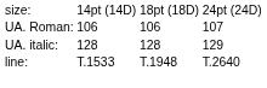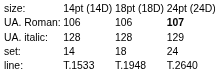 <table style="margin-left:40px;">
 <tr>
 <td>size:</td>
 <td>14pt (14D)</td>
 <td>18pt (18D)</td>
 <td>24pt (24D)</td>
 </tr>
 <tr>
 <td>UA. Roman:</td>
 <td>106</td>
 <td>106</td>
-<td>107</td>
+<td><strong>107</strong></td>
 </tr>
 <tr>
 <td>UA. italic:</td>
 <td>128</td>
 <td>128</td>
 <td>129</td>
 </tr>
 <tr>
+<td>set:</td>
+<td>14</td>
+<td>18</td>
+<td>24</td>
+</tr>
+<tr>
 <td>line:</td>
 <td>T.1533</td>
 <td>T.1948</td>
 <td>T.2640</td>
 </tr>
 </table>
